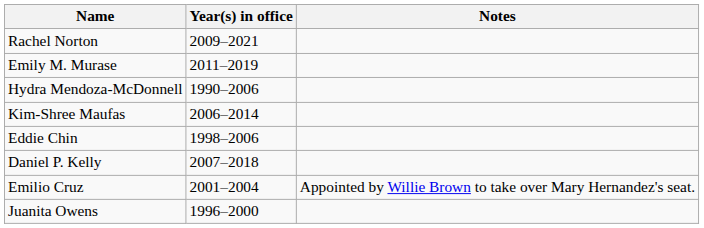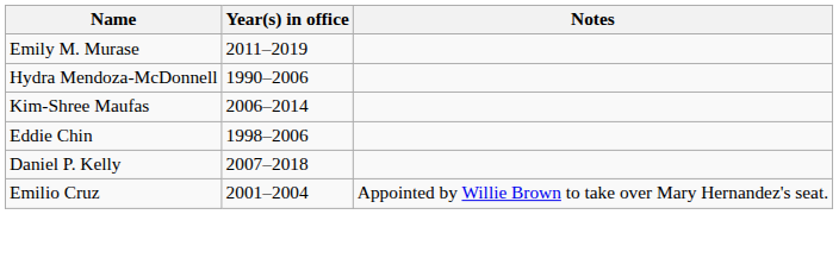 <table class="wikitable sortable">
 <tr>
 <th>Name</th>
 <th>Year(s) in office</th>
 <th>Notes</th>
-</tr>
-<tr>
-<td>Rachel Norton</td>
-<td>2009–2021</td>
-<td></td>
 </tr>
 <tr>
 <td>Emily M. Murase</td>
 <td>2011–2019</td>
 <td></td>
 </tr>
 <tr>
 <td>Hydra Mendoza-McDonnell</td>
 <td>1990–2006</td>
 <td></td>
 </tr>
 <tr>
 <td>Kim-Shree Maufas</td>
 <td>2006–2014</td>
 <td></td>
 </tr>
 <tr>
 <td>Eddie Chin</td>
 <td>1998–2006</td>
 <td></td>
 </tr>
 <tr>
 <td>Daniel P. Kelly</td>
 <td>2007–2018</td>
 <td></td>
 </tr>
 <tr>
 <td>Emilio Cruz</td>
 <td>2001–2004</td>
 <td>Appointed by <a href='#'>Willie Brown</a> to take over Mary Hernandez's seat.</td>
 </tr>
-<tr>
-<td>Juanita Owens</td>
-<td>1996–2000</td>
-<td></td>
-</tr>
 </table>
